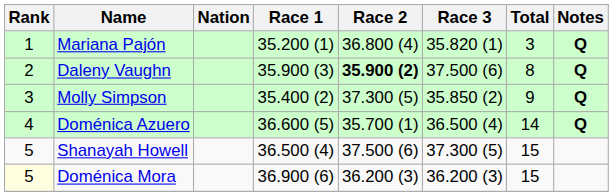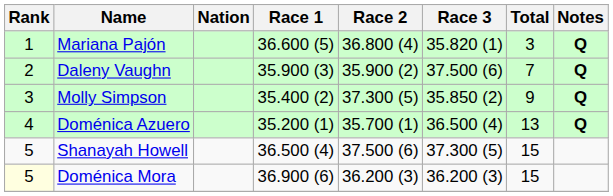 <table class="wikitable sortable" style="text-align:center">
 <tr>
 <th>Rank</th>
 <th>Name</th>
 <th>Nation</th>
 <th>Race 1</th>
 <th>Race 2</th>
 <th>Race 3</th>
 <th>Total</th>
 <th>Notes</th>
 </tr>
 <tr bgcolor=ccffcc>
 <td>1</td>
 <td align=left><a href='#'>Mariana Pajón</a></td>
 <td align=left></td>
-<td>35.200 (1)</td>
+<td>36.600 (5)</td>
 <td>36.800 (4)</td>
 <td>35.820 (1)</td>
 <td>3</td>
 <td><strong>Q</strong></td>
 </tr>
 <tr bgcolor=ccffcc>
 <td>2</td>
 <td align=left><a href='#'>Daleny Vaughn</a></td>
 <td align=left></td>
 <td>35.900 (3)</td>
-<td><strong>35.900 (2)</strong></td>
+<td>35.900 (2)</td>
 <td>37.500 (6)</td>
-<td>8</td>
+<td>7</td>
 <td><strong>Q</strong></td>
 </tr>
 <tr bgcolor=ccffcc>
 <td>3</td>
 <td align=left><a href='#'>Molly Simpson</a></td>
 <td align=left></td>
 <td>35.400 (2)</td>
 <td>37.300 (5)</td>
 <td>35.850 (2)</td>
 <td>9</td>
 <td><strong>Q</strong></td>
 </tr>
 <tr bgcolor=ccffcc>
 <td>4</td>
 <td align=left><a href='#'>Doménica Azuero</a></td>
 <td align=left></td>
-<td>36.600 (5)</td>
+<td>35.200 (1)</td>
 <td>35.700 (1)</td>
 <td>36.500 (4)</td>
-<td>14</td>
+<td>13</td>
 <td><strong>Q</strong></td>
 </tr>
 <tr>
 <td>5</td>
 <td align=left><a href='#'>Shanayah Howell</a></td>
 <td align=left></td>
 <td>36.500 (4)</td>
 <td>37.500 (6)</td>
 <td>37.300 (5)</td>
 <td>15</td>
 <td></td>
 </tr>
 <tr>
 <td style="background: lightyellow;">5</td>
 <td align=left><a href='#'>Doménica Mora</a></td>
 <td align=left></td>
 <td>36.900 (6)</td>
 <td>36.200 (3)</td>
 <td>36.200 (3)</td>
 <td>15</td>
 <td></td>
 </tr>
 <tr>
 </tr>
 </table>
